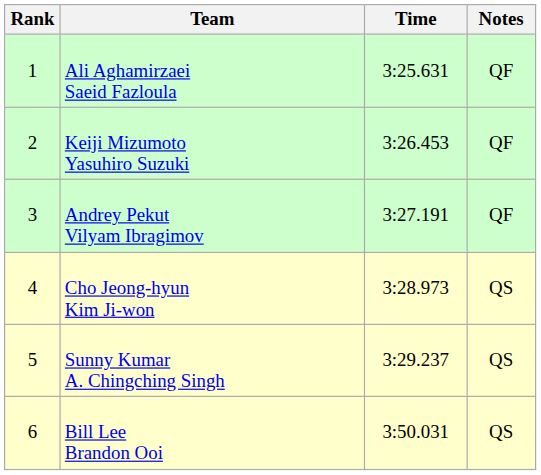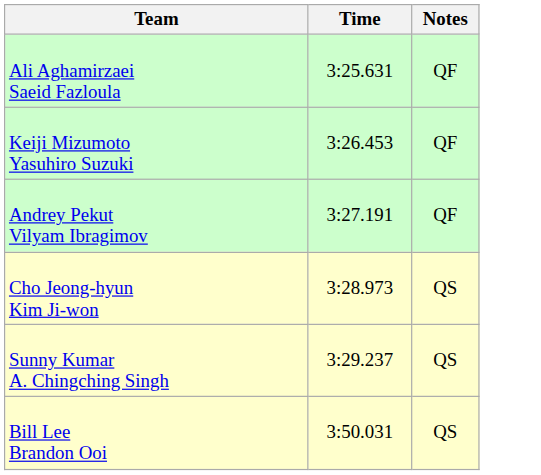 <table class=wikitable style="text-align:center">
 <tr>
-<th width=40>Rank</th>
 <th width=250>Team</th>
 <th width=80>Time</th>
 <th width=50>Notes</th>
 </tr>
 <tr bgcolor="ccffcc">
-<td>1</td>
 <td align=left><br><a href='#'>Ali Aghamirzaei</a><br><a href='#'>Saeid Fazloula</a></td>
 <td>3:25.631</td>
 <td>QF</td>
 </tr>
 <tr bgcolor="ccffcc">
-<td>2</td>
 <td align=left><br><a href='#'>Keiji Mizumoto</a><br><a href='#'>Yasuhiro Suzuki</a></td>
 <td>3:26.453</td>
 <td>QF</td>
 </tr>
 <tr bgcolor="ccffcc">
-<td>3</td>
 <td align=left><br><a href='#'>Andrey Pekut</a><br><a href='#'>Vilyam Ibragimov</a></td>
 <td>3:27.191</td>
 <td>QF</td>
 </tr>
 <tr bgcolor="#ffffcc">
-<td>4</td>
 <td align=left><br><a href='#'>Cho Jeong-hyun</a><br><a href='#'>Kim Ji-won</a></td>
 <td>3:28.973</td>
 <td>QS</td>
 </tr>
 <tr bgcolor="#ffffcc">
-<td>5</td>
 <td align=left><br><a href='#'>Sunny Kumar</a><br><a href='#'>A. Chingching Singh</a></td>
 <td>3:29.237</td>
 <td>QS</td>
 </tr>
 <tr bgcolor="#ffffcc">
-<td>6</td>
 <td align=left><br><a href='#'>Bill Lee</a><br><a href='#'>Brandon Ooi</a></td>
 <td>3:50.031</td>
 <td>QS</td>
 </tr>
 </table>
